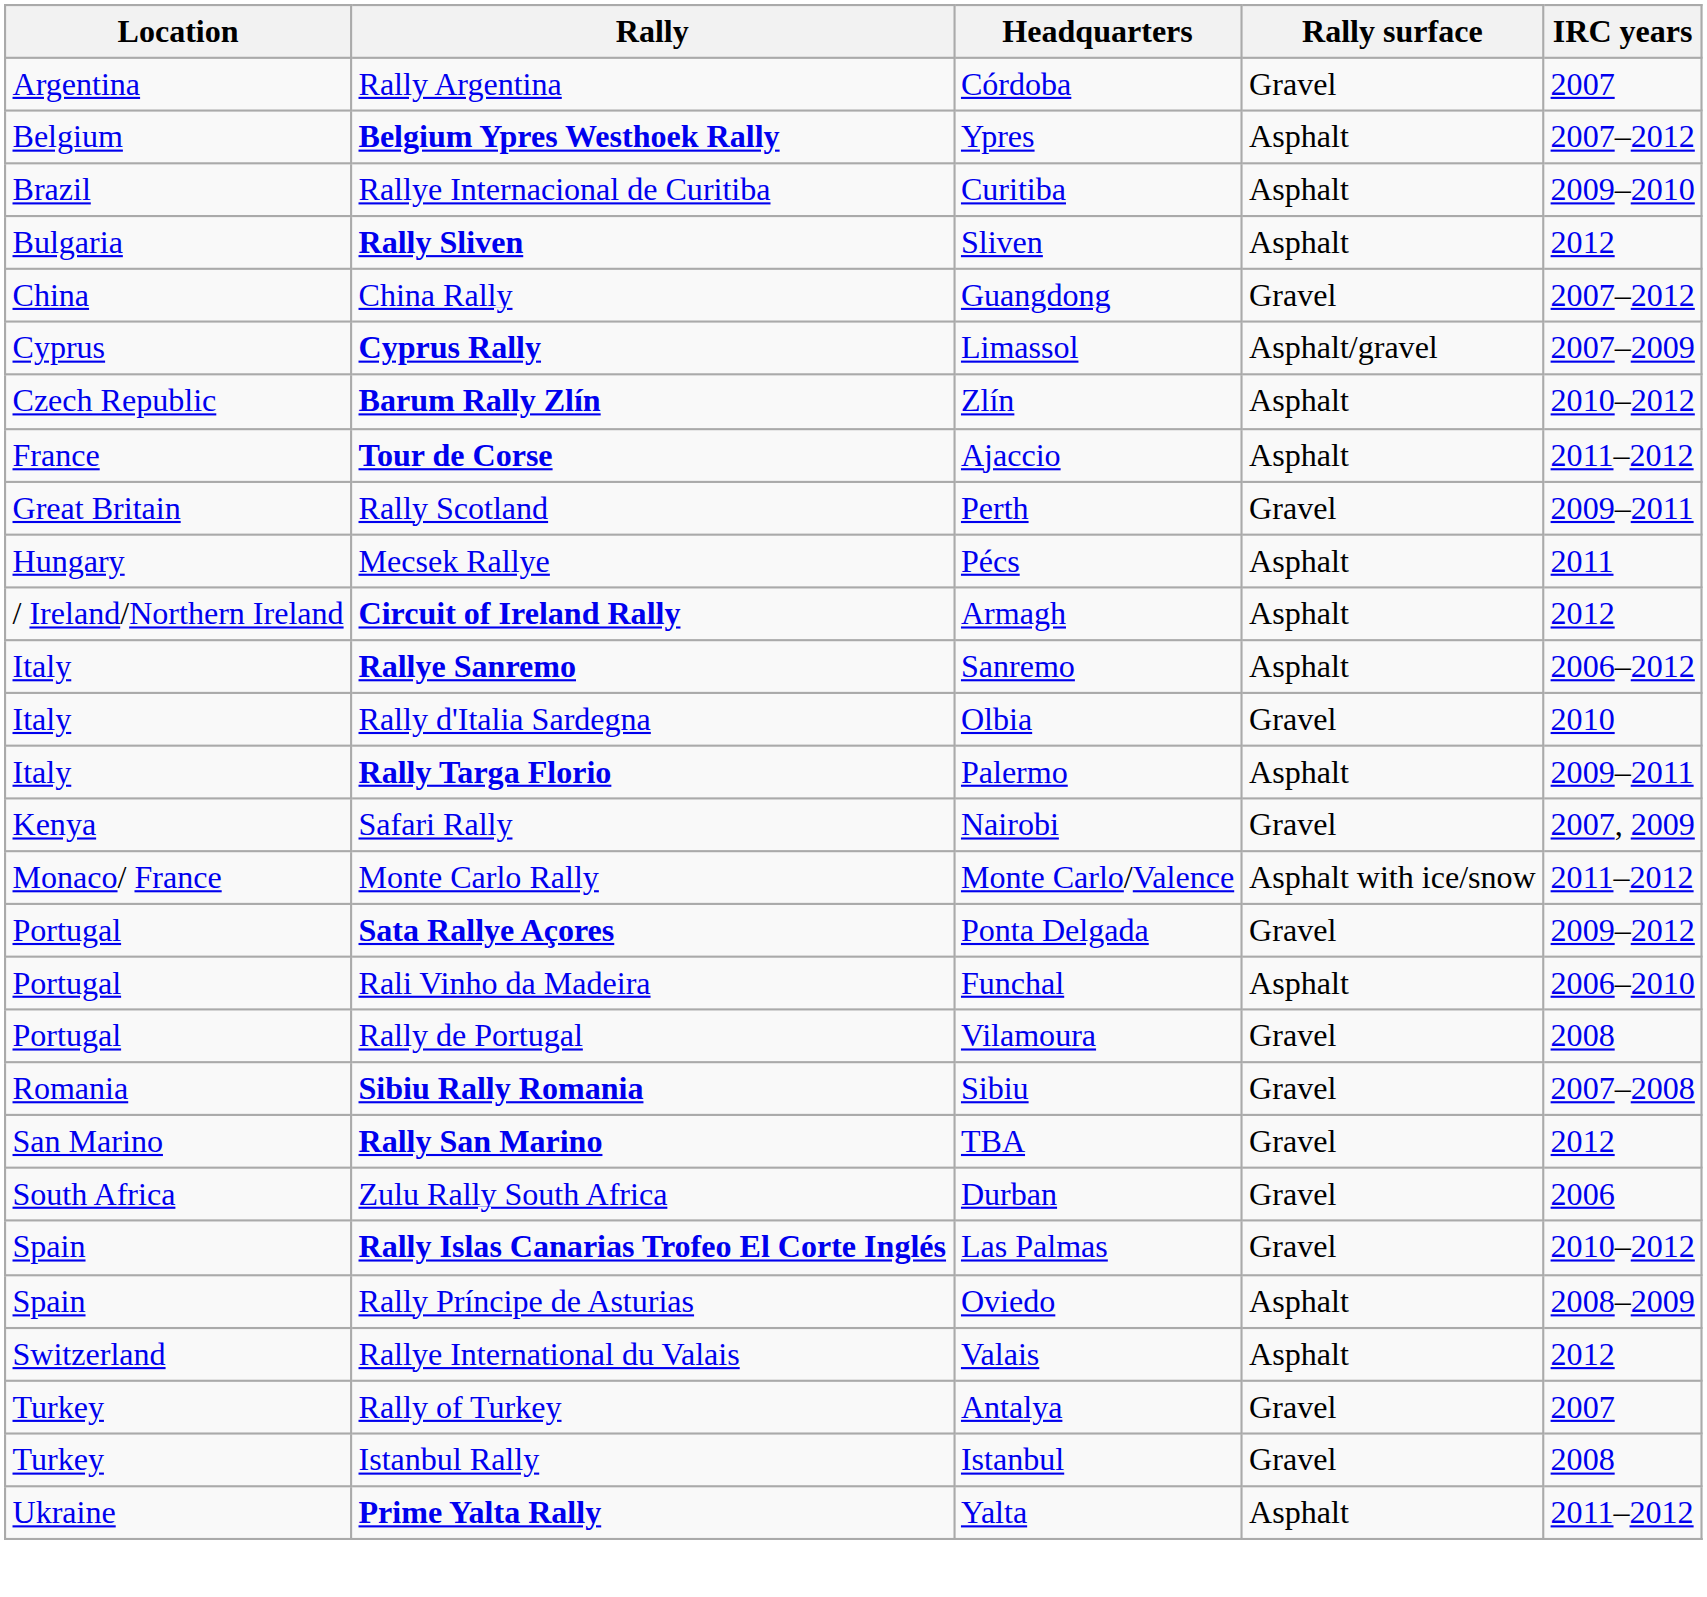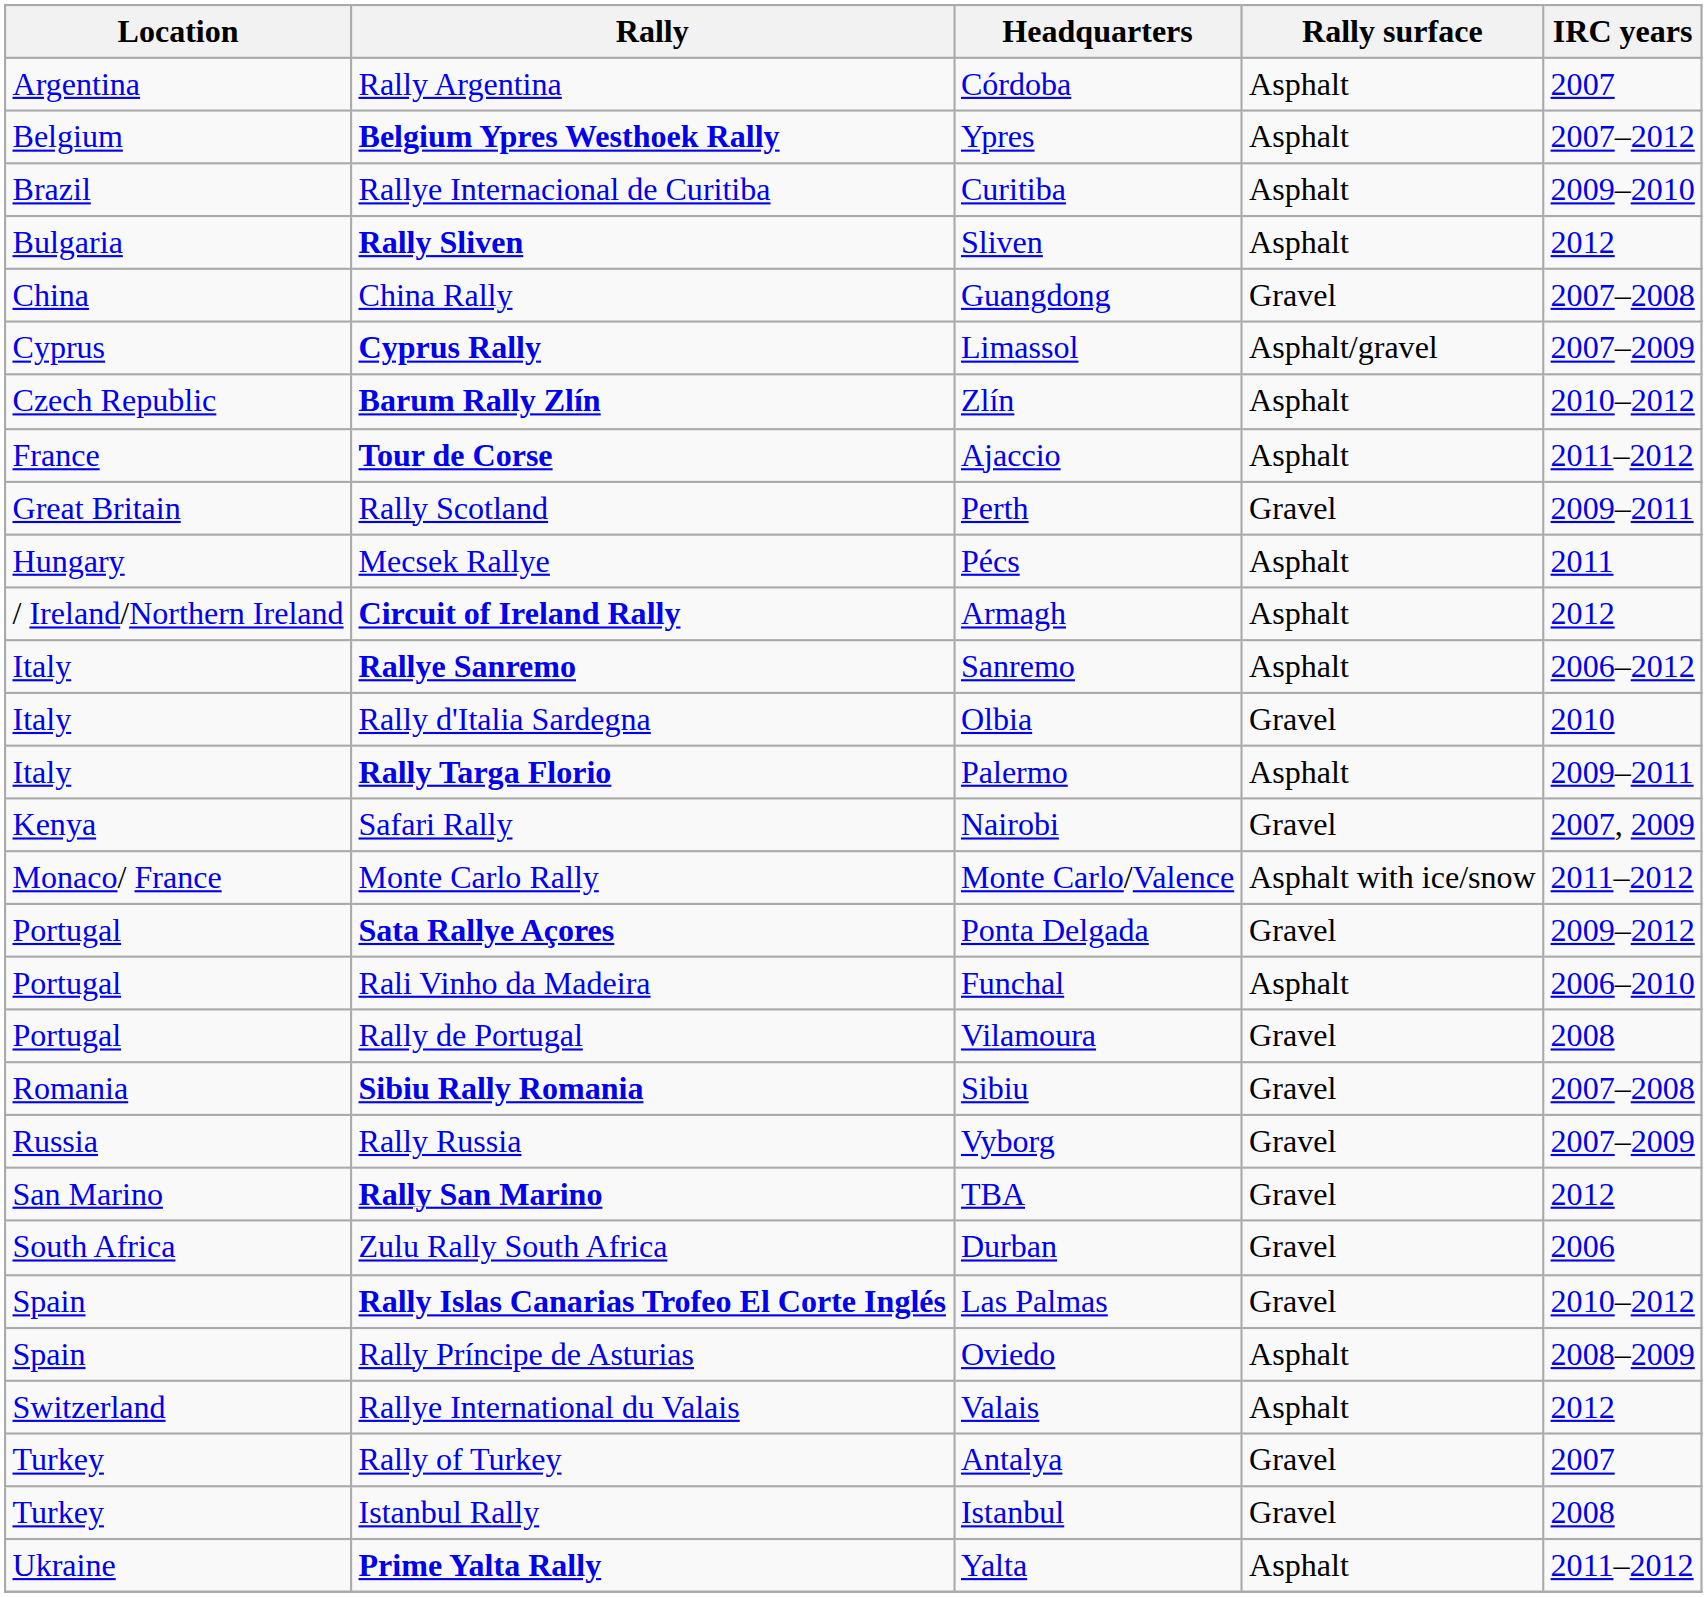 <table class="wikitable" style="font-size: 95%">
 <tr style="background:#efefef;">
 <th>Location</th>
 <th>Rally</th>
 <th>Headquarters</th>
 <th>Rally surface</th>
 <th>IRC years</th>
 </tr>
 <tr>
 <td> <a href='#'>Argentina</a></td>
 <td><a href='#'>Rally Argentina</a></td>
 <td><a href='#'>Córdoba</a></td>
-<td>Gravel</td>
+<td>Asphalt</td>
 <td><a href='#'>2007</a></td>
 </tr>
 <tr>
 <td> <a href='#'>Belgium</a></td>
 <td><strong><a href='#'>Belgium Ypres Westhoek Rally</a></strong></td>
 <td><a href='#'>Ypres</a></td>
 <td>Asphalt</td>
 <td><a href='#'>2007</a>–<a href='#'>2012</a></td>
 </tr>
 <tr>
 <td> <a href='#'>Brazil</a></td>
 <td><a href='#'>Rallye Internacional de Curitiba</a></td>
 <td><a href='#'>Curitiba</a></td>
 <td>Asphalt</td>
 <td><a href='#'>2009</a>–<a href='#'>2010</a></td>
 </tr>
 <tr>
 <td> <a href='#'>Bulgaria</a></td>
 <td><strong><a href='#'>Rally Sliven</a></strong></td>
 <td><a href='#'>Sliven</a></td>
 <td>Asphalt</td>
 <td><a href='#'>2012</a></td>
 </tr>
 <tr>
 <td> <a href='#'>China</a></td>
 <td><a href='#'>China Rally</a></td>
 <td><a href='#'>Guangdong</a></td>
 <td>Gravel</td>
-<td><a href='#'>2007</a>–<a href='#'>2012</a></td>
+<td><a href='#'>2007</a>–<a href='#'>2008</a></td>
 </tr>
 <tr>
 <td> <a href='#'>Cyprus</a></td>
 <td><strong><a href='#'>Cyprus Rally</a></strong></td>
 <td><a href='#'>Limassol</a></td>
 <td>Asphalt/gravel</td>
 <td><a href='#'>2007</a>–<a href='#'>2009</a></td>
 </tr>
 <tr>
 <td> <a href='#'>Czech Republic</a></td>
 <td><strong><a href='#'>Barum Rally Zlín</a></strong></td>
 <td><a href='#'>Zlín</a></td>
 <td>Asphalt</td>
 <td><a href='#'>2010</a>–<a href='#'>2012</a></td>
 </tr>
 <tr>
 <td> <a href='#'>France</a></td>
 <td><strong><a href='#'>Tour de Corse</a></strong></td>
 <td><a href='#'>Ajaccio</a></td>
 <td>Asphalt</td>
 <td><a href='#'>2011</a>–<a href='#'>2012</a></td>
 </tr>
 <tr>
 <td> <a href='#'>Great Britain</a></td>
 <td><a href='#'>Rally Scotland</a></td>
 <td><a href='#'>Perth</a></td>
 <td>Gravel</td>
 <td><a href='#'>2009</a>–<a href='#'>2011</a></td>
 </tr>
 <tr>
 <td> <a href='#'>Hungary</a></td>
 <td><a href='#'>Mecsek Rallye</a></td>
 <td><a href='#'>Pécs</a></td>
 <td>Asphalt</td>
 <td><a href='#'>2011</a></td>
 </tr>
 <tr>
 <td>/ <a href='#'>Ireland</a>/<a href='#'>Northern Ireland</a></td>
 <td><strong><a href='#'>Circuit of Ireland Rally</a></strong></td>
 <td><a href='#'>Armagh</a></td>
 <td>Asphalt</td>
 <td><a href='#'>2012</a></td>
 </tr>
 <tr>
 <td> <a href='#'>Italy</a></td>
 <td><strong><a href='#'>Rallye Sanremo</a></strong></td>
 <td><a href='#'>Sanremo</a></td>
 <td>Asphalt</td>
 <td><a href='#'>2006</a>–<a href='#'>2012</a></td>
 </tr>
 <tr>
 <td> <a href='#'>Italy</a></td>
 <td><a href='#'>Rally d'Italia Sardegna</a></td>
 <td><a href='#'>Olbia</a></td>
 <td>Gravel</td>
 <td><a href='#'>2010</a></td>
 </tr>
 <tr>
 <td> <a href='#'>Italy</a></td>
 <td><strong><a href='#'>Rally Targa Florio</a></strong></td>
 <td><a href='#'>Palermo</a></td>
 <td>Asphalt</td>
 <td><a href='#'>2009</a>–<a href='#'>2011</a></td>
 </tr>
 <tr>
 <td> <a href='#'>Kenya</a></td>
 <td><a href='#'>Safari Rally</a></td>
 <td><a href='#'>Nairobi</a></td>
 <td>Gravel</td>
 <td><a href='#'>2007</a>, <a href='#'>2009</a></td>
 </tr>
 <tr>
 <td> <a href='#'>Monaco</a>/ <a href='#'>France</a></td>
 <td><a href='#'>Monte Carlo Rally</a></td>
 <td><a href='#'>Monte Carlo</a>/<a href='#'>Valence</a></td>
 <td>Asphalt with ice/snow</td>
 <td><a href='#'>2011</a>–<a href='#'>2012</a></td>
 </tr>
 <tr>
 <td> <a href='#'>Portugal</a></td>
 <td><strong><a href='#'>Sata Rallye Açores</a></strong></td>
 <td><a href='#'>Ponta Delgada</a></td>
 <td>Gravel</td>
 <td><a href='#'>2009</a>–<a href='#'>2012</a></td>
 </tr>
 <tr>
 <td> <a href='#'>Portugal</a></td>
 <td><a href='#'>Rali Vinho da Madeira</a></td>
 <td><a href='#'>Funchal</a></td>
 <td>Asphalt</td>
 <td><a href='#'>2006</a>–<a href='#'>2010</a></td>
 </tr>
 <tr>
 <td> <a href='#'>Portugal</a></td>
 <td><a href='#'>Rally de Portugal</a></td>
 <td><a href='#'>Vilamoura</a></td>
 <td>Gravel</td>
 <td><a href='#'>2008</a></td>
 </tr>
 <tr>
 <td> <a href='#'>Romania</a></td>
 <td><strong><a href='#'>Sibiu Rally Romania</a></strong></td>
 <td><a href='#'>Sibiu</a></td>
 <td>Gravel</td>
 <td><a href='#'>2007</a>–<a href='#'>2008</a></td>
 </tr>
 <tr>
+<td> <a href='#'>Russia</a></td>
+<td><a href='#'>Rally Russia</a></td>
+<td><a href='#'>Vyborg</a></td>
+<td>Gravel</td>
+<td><a href='#'>2007</a>–<a href='#'>2009</a></td>
+</tr>
+<tr>
 <td> <a href='#'>San Marino</a></td>
 <td><strong><a href='#'>Rally San Marino</a></strong></td>
 <td><a href='#'>TBA</a></td>
 <td>Gravel</td>
 <td><a href='#'>2012</a></td>
 </tr>
 <tr>
 <td> <a href='#'>South Africa</a></td>
 <td><a href='#'>Zulu Rally South Africa</a></td>
 <td><a href='#'>Durban</a></td>
 <td>Gravel</td>
 <td><a href='#'>2006</a></td>
 </tr>
 <tr>
 <td> <a href='#'>Spain</a></td>
 <td><strong><a href='#'>Rally Islas Canarias Trofeo El Corte Inglés</a></strong></td>
 <td><a href='#'>Las Palmas</a></td>
 <td>Gravel</td>
 <td><a href='#'>2010</a>–<a href='#'>2012</a></td>
 </tr>
 <tr>
 <td> <a href='#'>Spain</a></td>
 <td><a href='#'>Rally Príncipe de Asturias</a></td>
 <td><a href='#'>Oviedo</a></td>
 <td>Asphalt</td>
 <td><a href='#'>2008</a>–<a href='#'>2009</a></td>
 </tr>
 <tr>
 <td> <a href='#'>Switzerland</a></td>
 <td><a href='#'>Rallye International du Valais</a></td>
 <td><a href='#'>Valais</a></td>
 <td>Asphalt</td>
 <td><a href='#'>2012</a></td>
 </tr>
 <tr>
 <td> <a href='#'>Turkey</a></td>
 <td><a href='#'>Rally of Turkey</a></td>
 <td><a href='#'>Antalya</a></td>
 <td>Gravel</td>
 <td><a href='#'>2007</a></td>
 </tr>
 <tr>
 <td> <a href='#'>Turkey</a></td>
 <td><a href='#'>Istanbul Rally</a></td>
 <td><a href='#'>Istanbul</a></td>
 <td>Gravel</td>
 <td><a href='#'>2008</a></td>
 </tr>
 <tr>
 <td> <a href='#'>Ukraine</a></td>
 <td><strong><a href='#'>Prime Yalta Rally</a></strong></td>
 <td><a href='#'>Yalta</a></td>
 <td>Asphalt</td>
 <td><a href='#'>2011</a>–<a href='#'>2012</a></td>
 </tr>
 <tr>
 </tr>
 </table>
